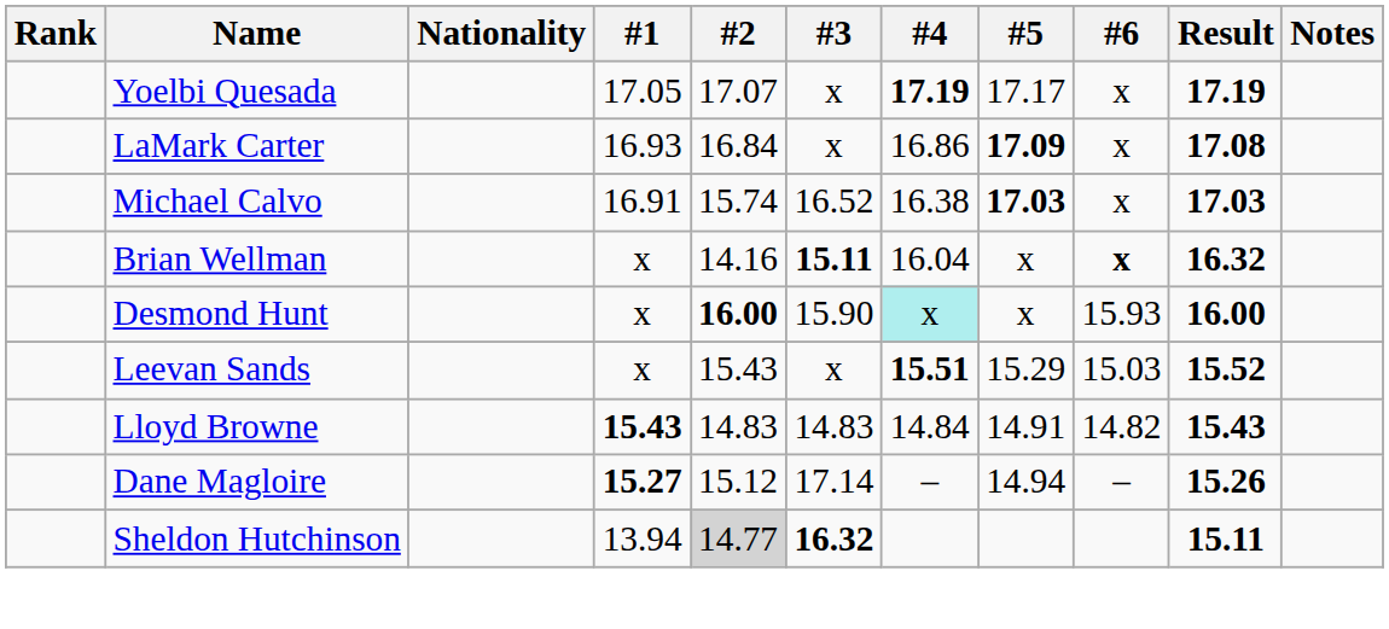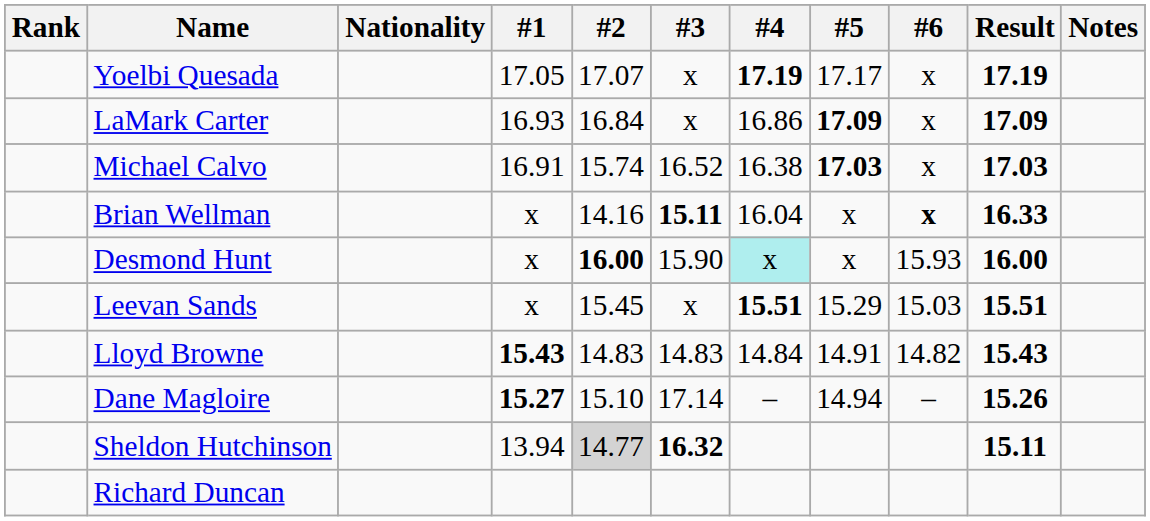 <table class="wikitable sortable" style="text-align:center">
 <tr>
 <th>Rank</th>
 <th>Name</th>
 <th>Nationality</th>
 <th>#1</th>
 <th>#2</th>
 <th>#3</th>
 <th>#4</th>
 <th>#5</th>
 <th>#6</th>
 <th>Result</th>
 <th>Notes</th>
 </tr>
 <tr>
 <td></td>
 <td align=left><a href='#'>Yoelbi Quesada</a></td>
 <td align=left></td>
 <td>17.05</td>
 <td>17.07</td>
 <td>x</td>
 <td><strong>17.19</strong></td>
 <td>17.17</td>
 <td>x</td>
 <td><strong>17.19</strong></td>
 <td></td>
 </tr>
 <tr>
 <td></td>
 <td align=left><a href='#'>LaMark Carter</a></td>
 <td align=left></td>
 <td>16.93</td>
 <td>16.84</td>
 <td>x</td>
 <td>16.86</td>
 <td><strong>17.09</strong></td>
 <td>x</td>
-<td><strong>17.08</strong></td>
+<td><strong>17.09</strong></td>
 <td></td>
 </tr>
 <tr>
 <td></td>
 <td align=left><a href='#'>Michael Calvo</a></td>
 <td align=left></td>
 <td>16.91</td>
 <td>15.74</td>
 <td>16.52</td>
 <td>16.38</td>
 <td><strong>17.03</strong></td>
 <td>x</td>
 <td><strong>17.03</strong></td>
 <td></td>
 </tr>
 <tr>
 <td></td>
 <td align=left><a href='#'>Brian Wellman</a></td>
 <td align=left></td>
 <td>x</td>
 <td>14.16</td>
 <td><strong>15.11</strong></td>
 <td>16.04</td>
 <td>x</td>
 <td><strong>x</strong></td>
-<td><strong>16.32</strong></td>
+<td><strong>16.33</strong></td>
 <td></td>
 </tr>
 <tr>
 <td></td>
 <td align=left><a href='#'>Desmond Hunt</a></td>
 <td align=left></td>
 <td>x</td>
 <td><strong>16.00</strong></td>
 <td>15.90</td>
 <td style="background: paleturquoise;">x</td>
 <td>x</td>
 <td>15.93</td>
 <td><strong>16.00</strong></td>
 <td></td>
 </tr>
 <tr>
 <td></td>
 <td align=left><a href='#'>Leevan Sands</a></td>
 <td align=left></td>
 <td>x</td>
-<td>15.43</td>
+<td>15.45</td>
 <td>x</td>
 <td><strong>15.51</strong></td>
 <td>15.29</td>
 <td>15.03</td>
-<td><strong>15.52</strong></td>
+<td><strong>15.51</strong></td>
 <td></td>
 </tr>
 <tr>
 <td></td>
 <td align=left><a href='#'>Lloyd Browne</a></td>
 <td align=left></td>
 <td><strong>15.43</strong></td>
 <td>14.83</td>
 <td>14.83</td>
 <td>14.84</td>
 <td>14.91</td>
 <td>14.82</td>
 <td><strong>15.43</strong></td>
 <td></td>
 </tr>
 <tr>
 <td></td>
 <td align=left><a href='#'>Dane Magloire</a></td>
 <td align=left></td>
 <td><strong>15.27</strong></td>
-<td>15.12</td>
+<td>15.10</td>
 <td>17.14</td>
 <td>–</td>
 <td>14.94</td>
 <td>–</td>
 <td><strong>15.26</strong></td>
 <td></td>
 </tr>
 <tr>
 <td></td>
 <td align=left><a href='#'>Sheldon Hutchinson</a></td>
 <td align=left></td>
 <td>13.94</td>
 <td style="background: lightgrey;">14.77</td>
 <td><strong>16.32</strong></td>
 <td></td>
 <td></td>
 <td></td>
 <td><strong>15.11</strong></td>
 <td></td>
 </tr>
+<tr>
+<td></td>
+<td align=left><a href='#'>Richard Duncan</a></td>
+<td align=left></td>
+<td></td>
+<td></td>
+<td></td>
+<td></td>
+<td></td>
+<td></td>
+<td><strong></strong></td>
+<td></td>
+</tr>
 </table>
